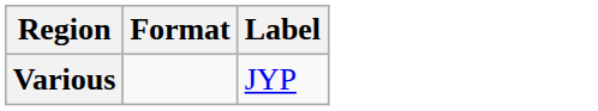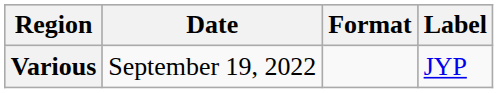 <table class="wikitable plainrowheaders">
 <tr>
 <th scope="col">Region</th>
+<th scope="col">Date</th>
 <th scope="col">Format</th>
 <th scope="col">Label</th>
 </tr>
 <tr>
 <th scope="row">Various</th>
+<td>September 19, 2022</td>
 <td></td>
 <td><a href='#'>JYP</a></td>
 </tr>
 </table>
